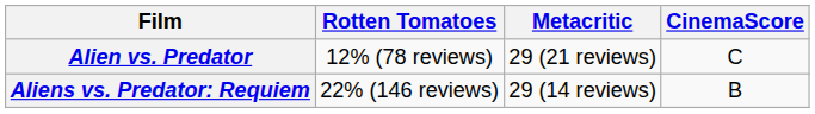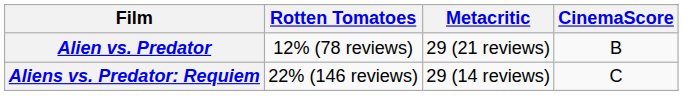 <table class="wikitable sortable plainrowheaders" style="text-align:center">
 <tr>
 <th>Film</th>
 <th><a href='#'>Rotten Tomatoes</a></th>
 <th><a href='#'>Metacritic</a></th>
 <th><a href='#'>CinemaScore</a></th>
 </tr>
 <tr>
 <th scope="row"><em><a href='#'>Alien vs. Predator</a></em></th>
 <td>12% (78 reviews)</td>
 <td>29 (21 reviews)</td>
-<td>C</td>
+<td>B</td>
 </tr>
 <tr>
 <th scope="row"><em><a href='#'>Aliens vs. Predator: Requiem</a></em></th>
 <td>22% (146 reviews)</td>
 <td>29 (14 reviews)</td>
-<td>B</td>
+<td>C</td>
 </tr>
 </table>
